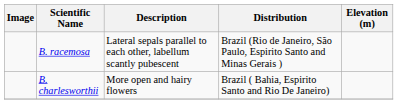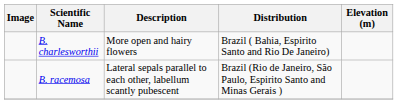 <table class="wikitable">
 <tr>
 <th>Image</th>
 <th>Scientific Name</th>
 <th>Description</th>
 <th>Distribution</th>
 <th>Elevation (m)</th>
 </tr>
 <tr>
 <td></td>
+<td><em><a href='#'>B. charlesworthii</a></em> </td>
+<td>More open and hairy flowers</td>
+<td>Brazil ( Bahia, Espirito Santo and Rio De Janeiro)</td>
+<td></td>
+</tr>
+<tr>
+<td></td>
 <td><em><a href='#'>B. racemosa</a></em> </td>
 <td>Lateral sepals parallel to each other, labellum scantly pubescent</td>
 <td>Brazil (Rio de Janeiro, São Paulo, Espirito Santo and Minas Gerais )</td>
 <td></td>
 </tr>
 <tr>
-<td></td>
-<td><em><a href='#'>B. charlesworthii</a></em> </td>
-<td>More open and hairy flowers</td>
-<td>Brazil ( Bahia, Espirito Santo and Rio De Janeiro)</td>
-<td></td>
-</tr>
-<tr>
 </tr>
 </table>
